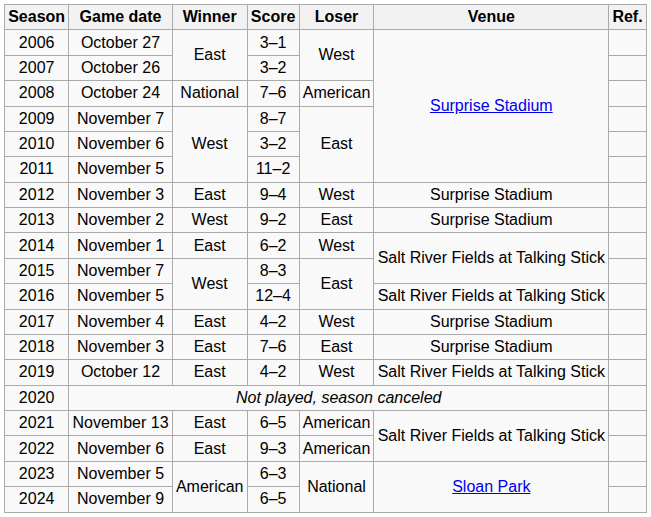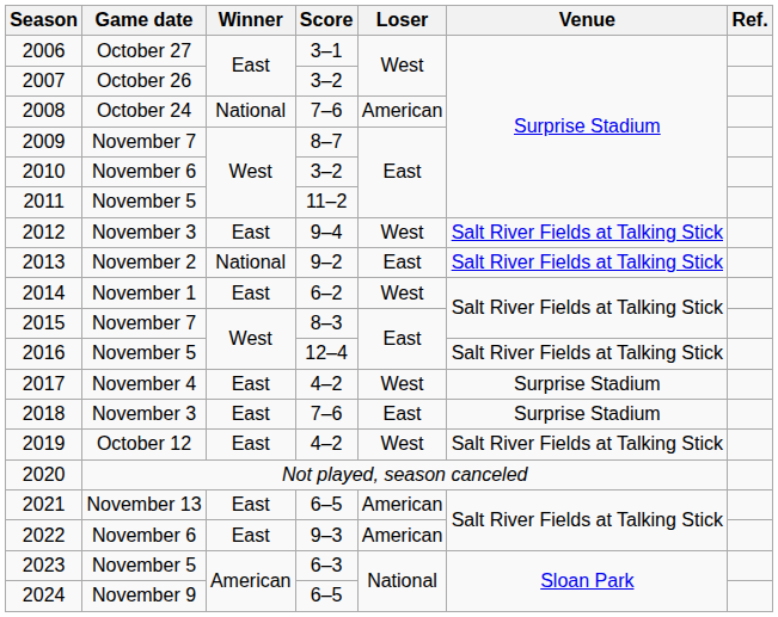 <table class="wikitable plainrowheaders" style="text-align:center">
 <tr>
 <th scope="col">Season</th>
 <th scope="col">Game date</th>
 <th scope="col">Winner</th>
 <th scope="col">Score</th>
 <th scope="col">Loser</th>
 <th scope="col">Venue</th>
 <th scope="col">Ref.</th>
 </tr>
 <tr>
 <td>2006</td>
 <td>October 27</td>
 <td rowspan="2">East</td>
 <td>3–1</td>
 <td rowspan="2">West</td>
 <td rowspan="6"><a href='#'>Surprise Stadium</a></td>
 <td></td>
 </tr>
 <tr>
 <td>2007</td>
 <td>October 26</td>
 <td>3–2 </td>
 <td></td>
 </tr>
 <tr>
 <td>2008</td>
 <td>October 24</td>
 <td>National</td>
 <td>7–6</td>
 <td>American</td>
 <td></td>
 </tr>
 <tr>
 <td>2009</td>
 <td>November 7</td>
 <td rowspan="3">West</td>
 <td>8–7</td>
 <td rowspan="3">East</td>
 <td></td>
 </tr>
 <tr>
 <td>2010</td>
 <td>November 6</td>
 <td>3–2</td>
 <td></td>
 </tr>
 <tr>
 <td>2011</td>
 <td>November 5</td>
 <td>11–2</td>
 <td></td>
 </tr>
 <tr>
 <td>2012</td>
 <td>November 3</td>
 <td>East</td>
 <td>9–4</td>
 <td>West</td>
-<td>Surprise Stadium</td>
+<td><a href='#'>Salt River Fields at Talking Stick</a></td>
 <td></td>
 </tr>
 <tr>
 <td>2013</td>
 <td>November 2</td>
-<td>West</td>
+<td>National</td>
 <td>9–2</td>
 <td>East</td>
-<td>Surprise Stadium</td>
+<td><a href='#'>Salt River Fields at Talking Stick</a></td>
 <td></td>
 </tr>
 <tr>
 <td>2014</td>
 <td>November 1</td>
 <td>East</td>
 <td>6–2</td>
 <td>West</td>
 <td rowspan="2">Salt River Fields at Talking Stick</td>
 <td></td>
 </tr>
 <tr>
 <td>2015</td>
 <td>November 7</td>
 <td rowspan="2">West</td>
 <td>8–3</td>
 <td rowspan="2">East</td>
 <td></td>
 </tr>
 <tr>
 <td>2016</td>
 <td>November 5</td>
 <td>12–4</td>
 <td>Salt River Fields at Talking Stick</td>
 <td></td>
 </tr>
 <tr>
 <td>2017</td>
 <td>November 4</td>
 <td>East</td>
 <td>4–2</td>
 <td>West</td>
 <td>Surprise Stadium</td>
 <td></td>
 </tr>
 <tr>
 <td>2018</td>
 <td>November 3</td>
 <td>East</td>
 <td>7–6</td>
 <td>East</td>
 <td>Surprise Stadium</td>
 <td></td>
 </tr>
 <tr>
 <td>2019</td>
 <td>October 12</td>
 <td>East</td>
 <td>4–2</td>
 <td>West</td>
 <td>Salt River Fields at Talking Stick</td>
 <td></td>
 </tr>
 <tr>
 <td>2020</td>
 <td colspan=5><em>Not played, season canceled</em></td>
 <td></td>
 </tr>
 <tr>
 <td>2021</td>
 <td>November 13</td>
 <td>East</td>
 <td>6–5</td>
 <td>American</td>
 <td rowspan="2">Salt River Fields at Talking Stick</td>
 <td></td>
 </tr>
 <tr>
 <td>2022</td>
 <td>November 6</td>
 <td>East</td>
 <td>9–3</td>
 <td>American</td>
 <td></td>
 </tr>
 <tr>
 <td>2023</td>
 <td>November 5</td>
 <td rowspan="2">American</td>
 <td>6–3</td>
 <td rowspan="2">National</td>
 <td rowspan="2"><a href='#'>Sloan Park</a></td>
 <td></td>
 </tr>
 <tr>
 <td>2024</td>
 <td>November 9</td>
 <td>6–5</td>
 <td></td>
 </tr>
 </table>
